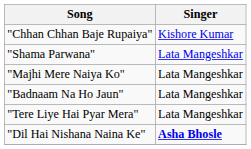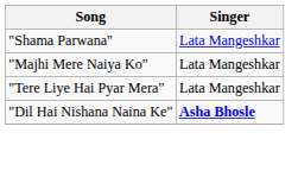 <table class="wikitable" style="font-size:95%;">
 <tr>
 <th>Song</th>
 <th>Singer</th>
-</tr>
-<tr>
-<td>"Chhan Chhan Baje Rupaiya"</td>
-<td><a href='#'>Kishore Kumar</a></td>
 </tr>
 <tr>
 <td>"Shama Parwana"</td>
 <td><a href='#'>Lata Mangeshkar</a></td>
 </tr>
 <tr>
 <td>"Majhi Mere Naiya Ko"</td>
-<td>Lata Mangeshkar</td>
-</tr>
-<tr>
-<td>"Badnaam Na Ho Jaun"</td>
 <td>Lata Mangeshkar</td>
 </tr>
 <tr>
 <td>"Tere Liye Hai Pyar Mera"</td>
 <td>Lata Mangeshkar</td>
 </tr>
 <tr>
 <td>"Dil Hai Nishana Naina Ke"</td>
 <td><strong><a href='#'>Asha Bhosle</a></strong></td>
 </tr>
 <tr>
 </tr>
 </table>
